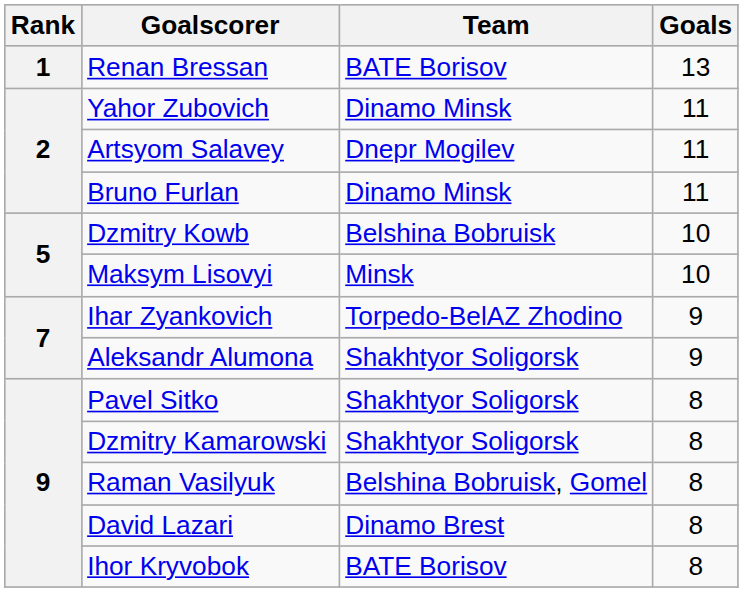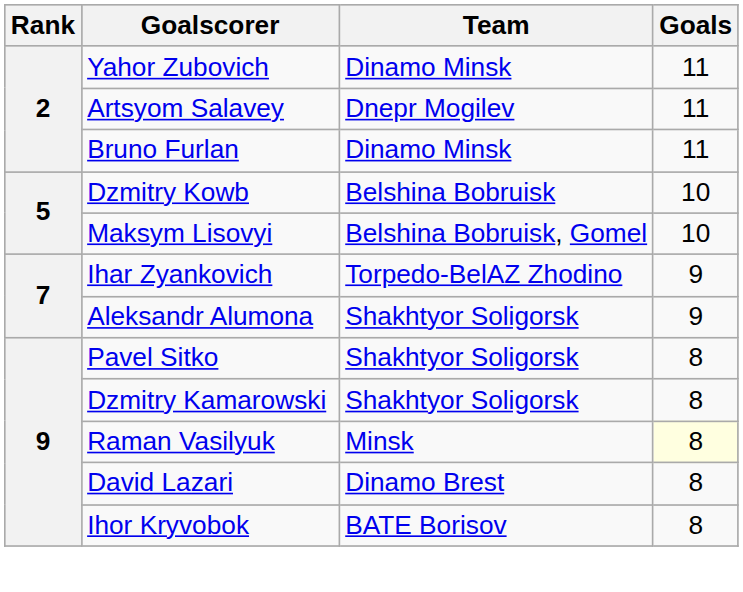 <table class="wikitable">
 <tr>
 <th>Rank</th>
 <th width=150>Goalscorer</th>
 <th>Team</th>
 <th>Goals</th>
-</tr>
-<tr>
-<th align="center">1</th>
-<td> <a href='#'>Renan Bressan</a></td>
-<td><a href='#'>BATE Borisov</a></td>
-<td align="center">13</td>
 </tr>
 <tr>
 <th align="center" rowspan="3">2</th>
 <td> <a href='#'>Yahor Zubovich</a></td>
 <td><a href='#'>Dinamo Minsk</a></td>
 <td align="center">11</td>
 </tr>
 <tr>
 <td> <a href='#'>Artsyom Salavey</a></td>
 <td><a href='#'>Dnepr Mogilev</a></td>
 <td align="center">11</td>
 </tr>
 <tr>
 <td> <a href='#'>Bruno Furlan</a></td>
 <td><a href='#'>Dinamo Minsk</a></td>
 <td align="center">11</td>
 </tr>
 <tr>
 <th align="center" rowspan="2">5</th>
 <td> <a href='#'>Dzmitry Kowb</a></td>
 <td><a href='#'>Belshina Bobruisk</a></td>
 <td align="center">10</td>
 </tr>
 <tr>
 <td> <a href='#'>Maksym Lisovyi</a></td>
-<td><a href='#'>Minsk</a></td>
+<td><a href='#'>Belshina Bobruisk</a>, <a href='#'>Gomel</a></td>
 <td align="center">10</td>
 </tr>
 <tr>
 <th align="center" rowspan="2">7</th>
 <td> <a href='#'>Ihar Zyankovich</a></td>
 <td><a href='#'>Torpedo-BelAZ Zhodino</a></td>
 <td align="center">9</td>
 </tr>
 <tr>
 <td> <a href='#'>Aleksandr Alumona</a></td>
 <td><a href='#'>Shakhtyor Soligorsk</a></td>
 <td align="center">9</td>
 </tr>
 <tr>
 <th align="center" rowspan="5">9</th>
 <td> <a href='#'>Pavel Sitko</a></td>
 <td><a href='#'>Shakhtyor Soligorsk</a></td>
 <td align="center">8</td>
 </tr>
 <tr>
 <td> <a href='#'>Dzmitry Kamarowski</a></td>
 <td><a href='#'>Shakhtyor Soligorsk</a></td>
 <td align="center">8</td>
 </tr>
 <tr>
 <td> <a href='#'>Raman Vasilyuk</a></td>
-<td><a href='#'>Belshina Bobruisk</a>, <a href='#'>Gomel</a></td>
-<td align="center">8</td>
+<td><a href='#'>Minsk</a></td>
+<td align="center" style="background: lightyellow;">8</td>
 </tr>
 <tr>
 <td> <a href='#'>David Lazari</a></td>
 <td><a href='#'>Dinamo Brest</a></td>
 <td align="center">8</td>
 </tr>
 <tr>
 <td> <a href='#'>Ihor Kryvobok</a></td>
 <td><a href='#'>BATE Borisov</a></td>
 <td align="center">8</td>
 </tr>
 </table>
